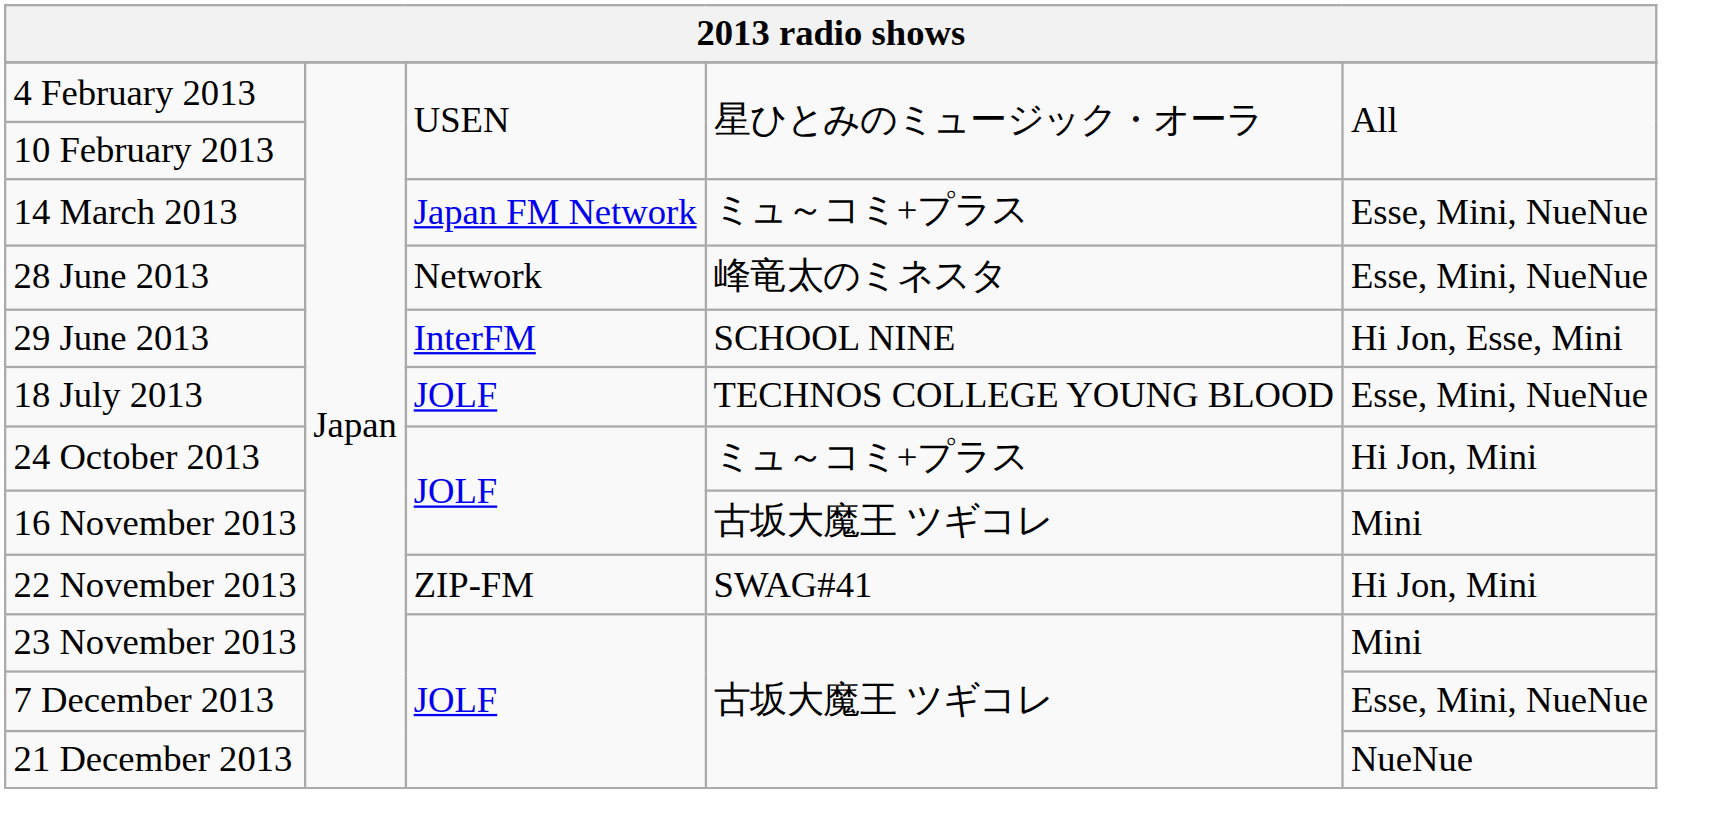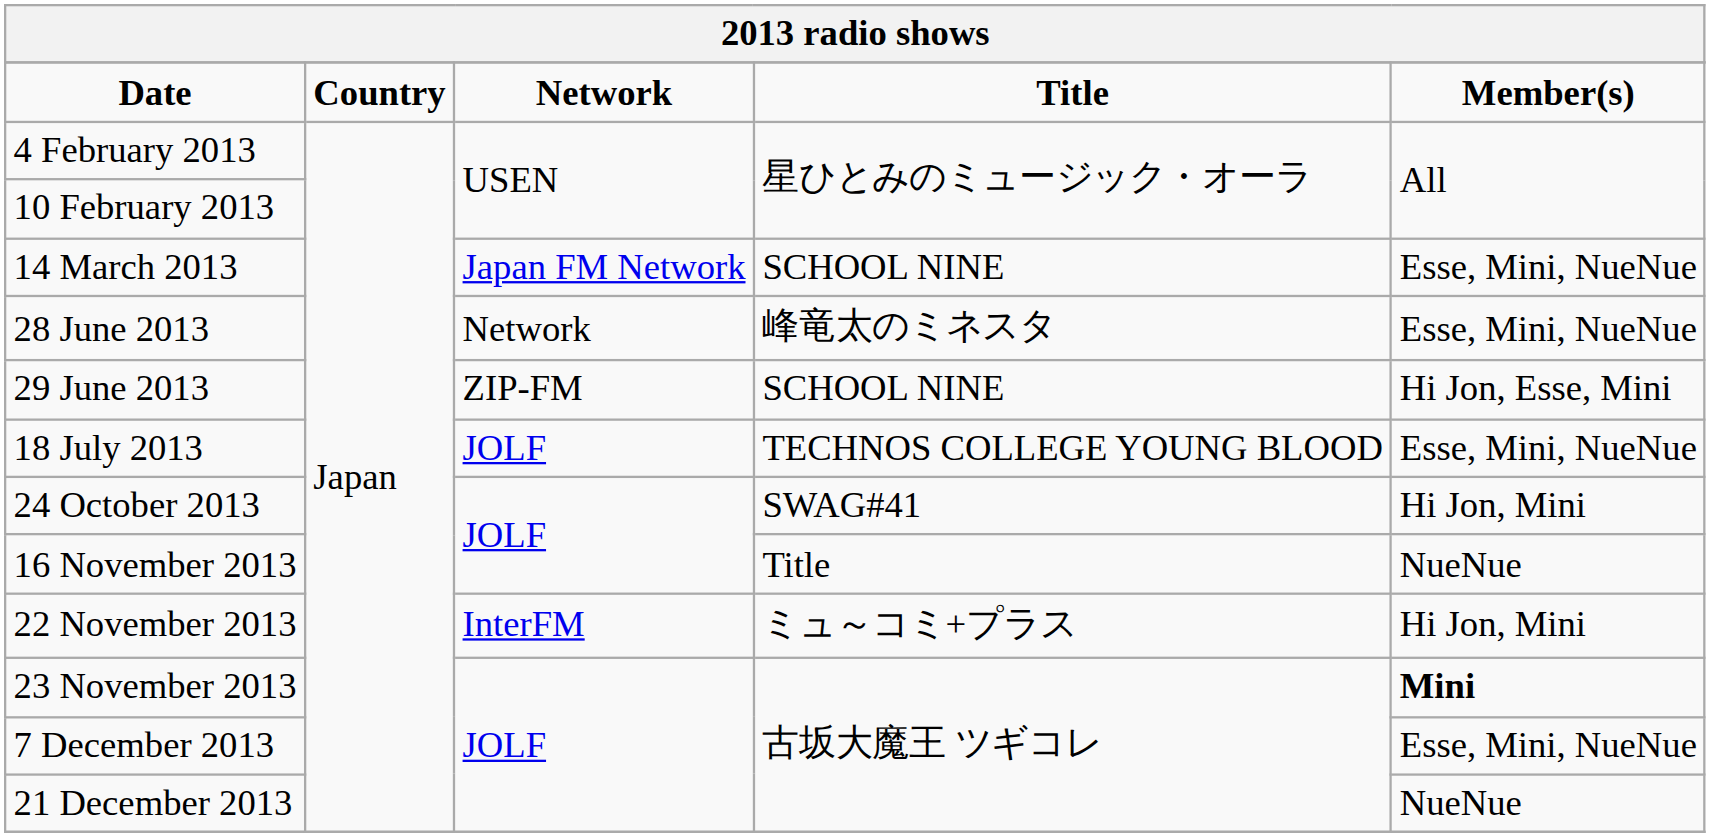 <table class="wikitable mw-collapsible mw-collapsed">
 <tr>
 <th colspan="5">2013 radio shows</th>
 </tr>
 <tr>
+</tr>
+<tr style="font-weight:bold; text-align:center;">
+<td>Date</td>
+<td>Country</td>
+<td>Network</td>
+<td>Title</td>
+<td>Member(s)</td>
 </tr>
 <tr>
 <td>4 February 2013</td>
 <td rowspan="12">Japan</td>
 <td rowspan="2">USEN</td>
 <td rowspan="2">星ひとみのミュージック・オーラ</td>
 <td rowspan="2">All</td>
 </tr>
 <tr>
 <td>10 February 2013</td>
 </tr>
 <tr>
 <td>14 March 2013</td>
 <td><a href='#'>Japan FM Network</a></td>
-<td>ミュ～コミ+プラス</td>
+<td>SCHOOL NINE</td>
 <td>Esse, Mini, NueNue</td>
 </tr>
 <tr>
 <td>28 June 2013</td>
 <td>Network</td>
 <td>峰竜太のミネスタ</td>
 <td>Esse, Mini, NueNue</td>
 </tr>
 <tr>
 <td>29 June 2013</td>
-<td><a href='#'>InterFM</a></td>
+<td>ZIP-FM</td>
 <td>SCHOOL NINE</td>
 <td>Hi Jon, Esse, Mini</td>
 </tr>
 <tr>
 <td>18 July 2013</td>
 <td><a href='#'>JOLF</a></td>
 <td>TECHNOS COLLEGE YOUNG BLOOD</td>
 <td>Esse, Mini, NueNue</td>
 </tr>
 <tr>
 <td>24 October 2013</td>
 <td rowspan="2"><a href='#'>JOLF</a></td>
-<td>ミュ～コミ+プラス</td>
+<td>SWAG#41</td>
 <td>Hi Jon, Mini</td>
 </tr>
 <tr>
 <td>16 November 2013</td>
-<td>古坂大魔王 ツギコレ</td>
-<td>Mini</td>
+<td>Title</td>
+<td>NueNue</td>
 </tr>
 <tr>
 <td>22 November 2013</td>
-<td>ZIP-FM</td>
-<td>SWAG#41</td>
+<td><a href='#'>InterFM</a></td>
+<td>ミュ～コミ+プラス</td>
 <td>Hi Jon, Mini</td>
 </tr>
 <tr>
 <td>23 November 2013</td>
 <td rowspan="3"><a href='#'>JOLF</a></td>
 <td rowspan="3">古坂大魔王 ツギコレ</td>
-<td>Mini</td>
+<td><strong>Mini</strong></td>
 </tr>
 <tr>
 <td>7 December 2013</td>
 <td>Esse, Mini, NueNue</td>
 </tr>
 <tr>
 <td>21 December 2013</td>
 <td>NueNue</td>
 </tr>
 <tr>
 </tr>
 </table>
